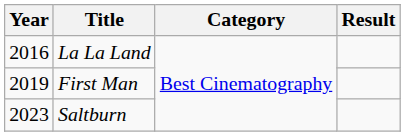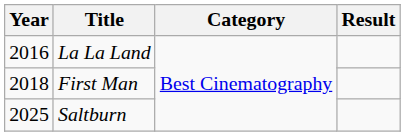 <table class="wikitable">
 <tr>
 <th>Year</th>
 <th>Title</th>
 <th>Category</th>
 <th>Result</th>
 </tr>
 <tr>
 <td>2016</td>
 <td><em>La La Land</em></td>
 <td rowspan=3><a href='#'>Best Cinematography</a></td>
 <td></td>
 </tr>
 <tr>
-<td>2019</td>
+<td>2018</td>
 <td><em>First Man</em></td>
 <td></td>
 </tr>
 <tr>
-<td>2023</td>
+<td>2025</td>
 <td><em>Saltburn</em></td>
 <td></td>
 </tr>
 </table>
